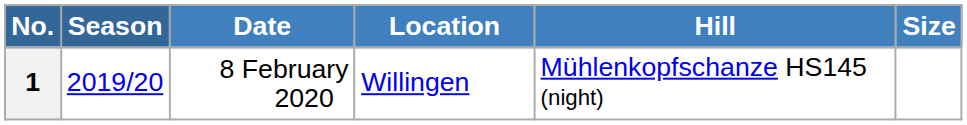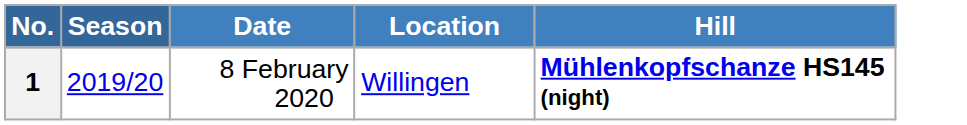 <table class="wikitable sortable" style="font-size:86%; line-height:15px; text-align:left; border:grey solid 1px; border-collapse:collapse; background:#ffffff;">
 <tr style="background:#efefef;">
 <th style="background-color:#369; color:white; width:10px;">No.</th>
 <th style="background-color:#369; color:white;  width:30px;">Season</th>
 <th style="background-color:#4180be; color:white; width:89px;">Date</th>
 <th style="background-color:#4180be; color:white; width:86px;">Location</th>
 <th style="background-color:#4180be; color:white; width:180px;">Hill</th>
-<th style="background-color:#4180be; color:white; width:25px;">Size</th>
 </tr>
 <tr>
 <th scope="row" style="text-align:center;">1</th>
 <td style="text-align:center;" rowspan="1"><a href='#'>2019/20</a></td>
 <td align=right>8 February 2020  </td>
 <td> <a href='#'>Willingen</a></td>
-<td><a href='#'>Mühlenkopfschanze</a> HS145 <small>(night)</small></td>
-<td align=center></td>
+<td><strong><a href='#'>Mühlenkopfschanze</a> HS145 <small>(night)</small></strong></td>
 </tr>
 </table>
